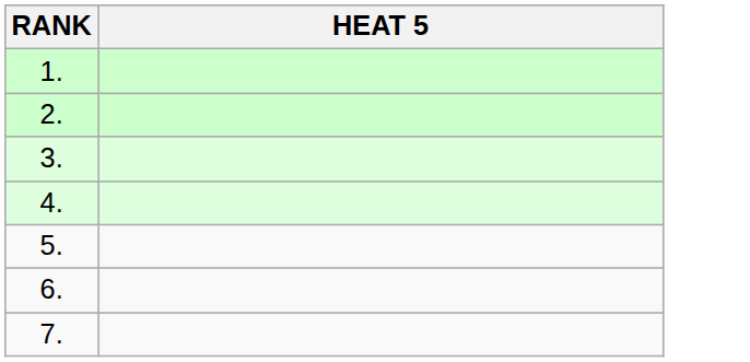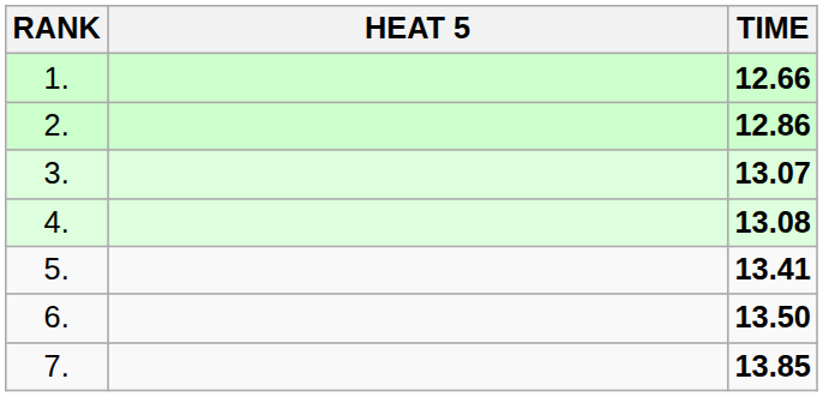 <table class=wikitable>
 <tr>
 <th>RANK</th>
 <th align="left" style="width: 20em">HEAT 5</th>
+<th>TIME</th>
 </tr>
 <tr style="background:#ccffcc;">
 <td align="center">1.</td>
 <td></td>
+<td align="center"><strong>12.66</strong></td>
 </tr>
 <tr style="background:#ccffcc;">
 <td align="center">2.</td>
 <td></td>
+<td align="center"><strong>12.86</strong></td>
 </tr>
 <tr style="background:#ddffdd;">
 <td align="center">3.</td>
 <td></td>
+<td align="center"><strong>13.07</strong></td>
 </tr>
 <tr style="background:#ddffdd;">
 <td align="center">4.</td>
 <td></td>
+<td align="center"><strong>13.08</strong></td>
 </tr>
 <tr>
 <td align="center">5.</td>
 <td></td>
+<td align="center"><strong>13.41</strong></td>
 </tr>
 <tr>
 <td align="center">6.</td>
 <td></td>
+<td align="center"><strong>13.50</strong></td>
 </tr>
 <tr>
 <td align="center">7.</td>
 <td></td>
+<td align="center"><strong>13.85</strong></td>
 </tr>
 </table>
